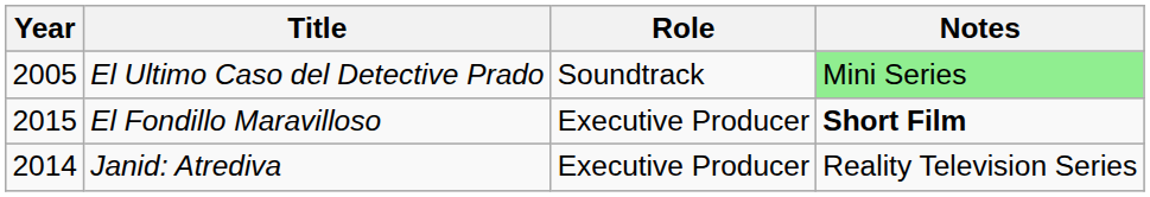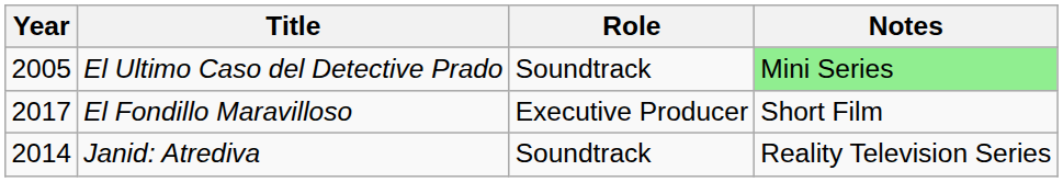 <table class="wikitable">
 <tr>
 <th>Year</th>
 <th>Title</th>
 <th>Role</th>
 <th>Notes</th>
 </tr>
 <tr>
 <td>2005</td>
 <td><em>El Ultimo Caso del Detective Prado</em></td>
 <td>Soundtrack</td>
 <td style="background: lightgreen;">Mini Series</td>
 </tr>
 <tr>
-<td>2015</td>
+<td>2017</td>
 <td><em>El Fondillo Maravilloso</em></td>
 <td>Executive Producer</td>
-<td><strong>Short Film</strong></td>
+<td>Short Film</td>
 </tr>
 <tr>
 <td>2014</td>
 <td><em>Janid: Atrediva</em></td>
-<td>Executive Producer</td>
+<td>Soundtrack</td>
 <td>Reality Television Series</td>
 </tr>
 </table>
